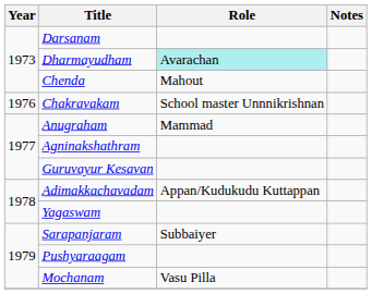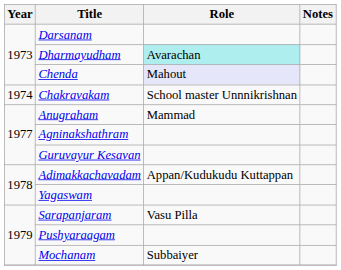 <table class="wikitable sortable">
 <tr>
 <th>Year</th>
 <th>Title</th>
 <th>Role</th>
 <th class="unsortable">Notes</th>
 </tr>
 <tr>
 <td rowspan=3>1973</td>
 <td><em><a href='#'>Darsanam</a></em></td>
 <td></td>
 <td></td>
 </tr>
 <tr>
 <td><em><a href='#'>Dharmayudham</a></em></td>
 <td style="background: paleturquoise;">Avarachan</td>
 <td></td>
 </tr>
 <tr>
 <td><em><a href='#'>Chenda</a></em></td>
-<td>Mahout</td>
+<td style="background: lavender;">Mahout</td>
 <td></td>
 </tr>
 <tr>
-<td>1976</td>
+<td>1974</td>
 <td><em><a href='#'>Chakravakam</a></em></td>
 <td>School master Unnnikrishnan</td>
 <td></td>
 </tr>
 <tr>
 <td rowspan=3>1977</td>
 <td><em><a href='#'>Anugraham</a></em></td>
 <td>Mammad</td>
 <td></td>
 </tr>
 <tr>
 <td><em><a href='#'>Agninakshathram</a></em></td>
 <td></td>
 <td></td>
 </tr>
 <tr>
 <td><em><a href='#'>Guruvayur Kesavan</a></em></td>
 <td></td>
 <td></td>
 </tr>
 <tr>
 <td rowspan=2>1978</td>
 <td><em><a href='#'>Adimakkachavadam</a></em></td>
 <td>Appan/Kudukudu Kuttappan</td>
 <td></td>
 </tr>
 <tr>
 <td><em><a href='#'>Yagaswam</a></em></td>
 <td></td>
 <td></td>
 </tr>
 <tr>
 <td rowspan=3>1979</td>
 <td><em><a href='#'>Sarapanjaram</a></em></td>
-<td>Subbaiyer</td>
+<td>Vasu Pilla</td>
 <td></td>
 </tr>
 <tr>
 <td><em><a href='#'>Pushyaraagam</a></em></td>
 <td></td>
 <td></td>
 </tr>
 <tr>
 <td><em><a href='#'>Mochanam</a></em></td>
-<td>Vasu Pilla</td>
+<td>Subbaiyer</td>
 <td></td>
 </tr>
 <tr>
 </tr>
 </table>
